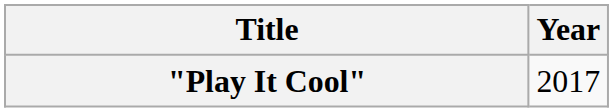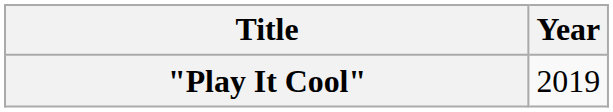 <table class="wikitable plainrowheaders" style="text-align:center;">
 <tr>
 <th scope="col" style="width:16em;">Title</th>
 <th scope="col" style="width:2em;">Year</th>
 </tr>
 <tr>
 <th scope="row">"Play It Cool"<br></th>
-<td>2017</td>
+<td>2019</td>
 </tr>
 </table>
